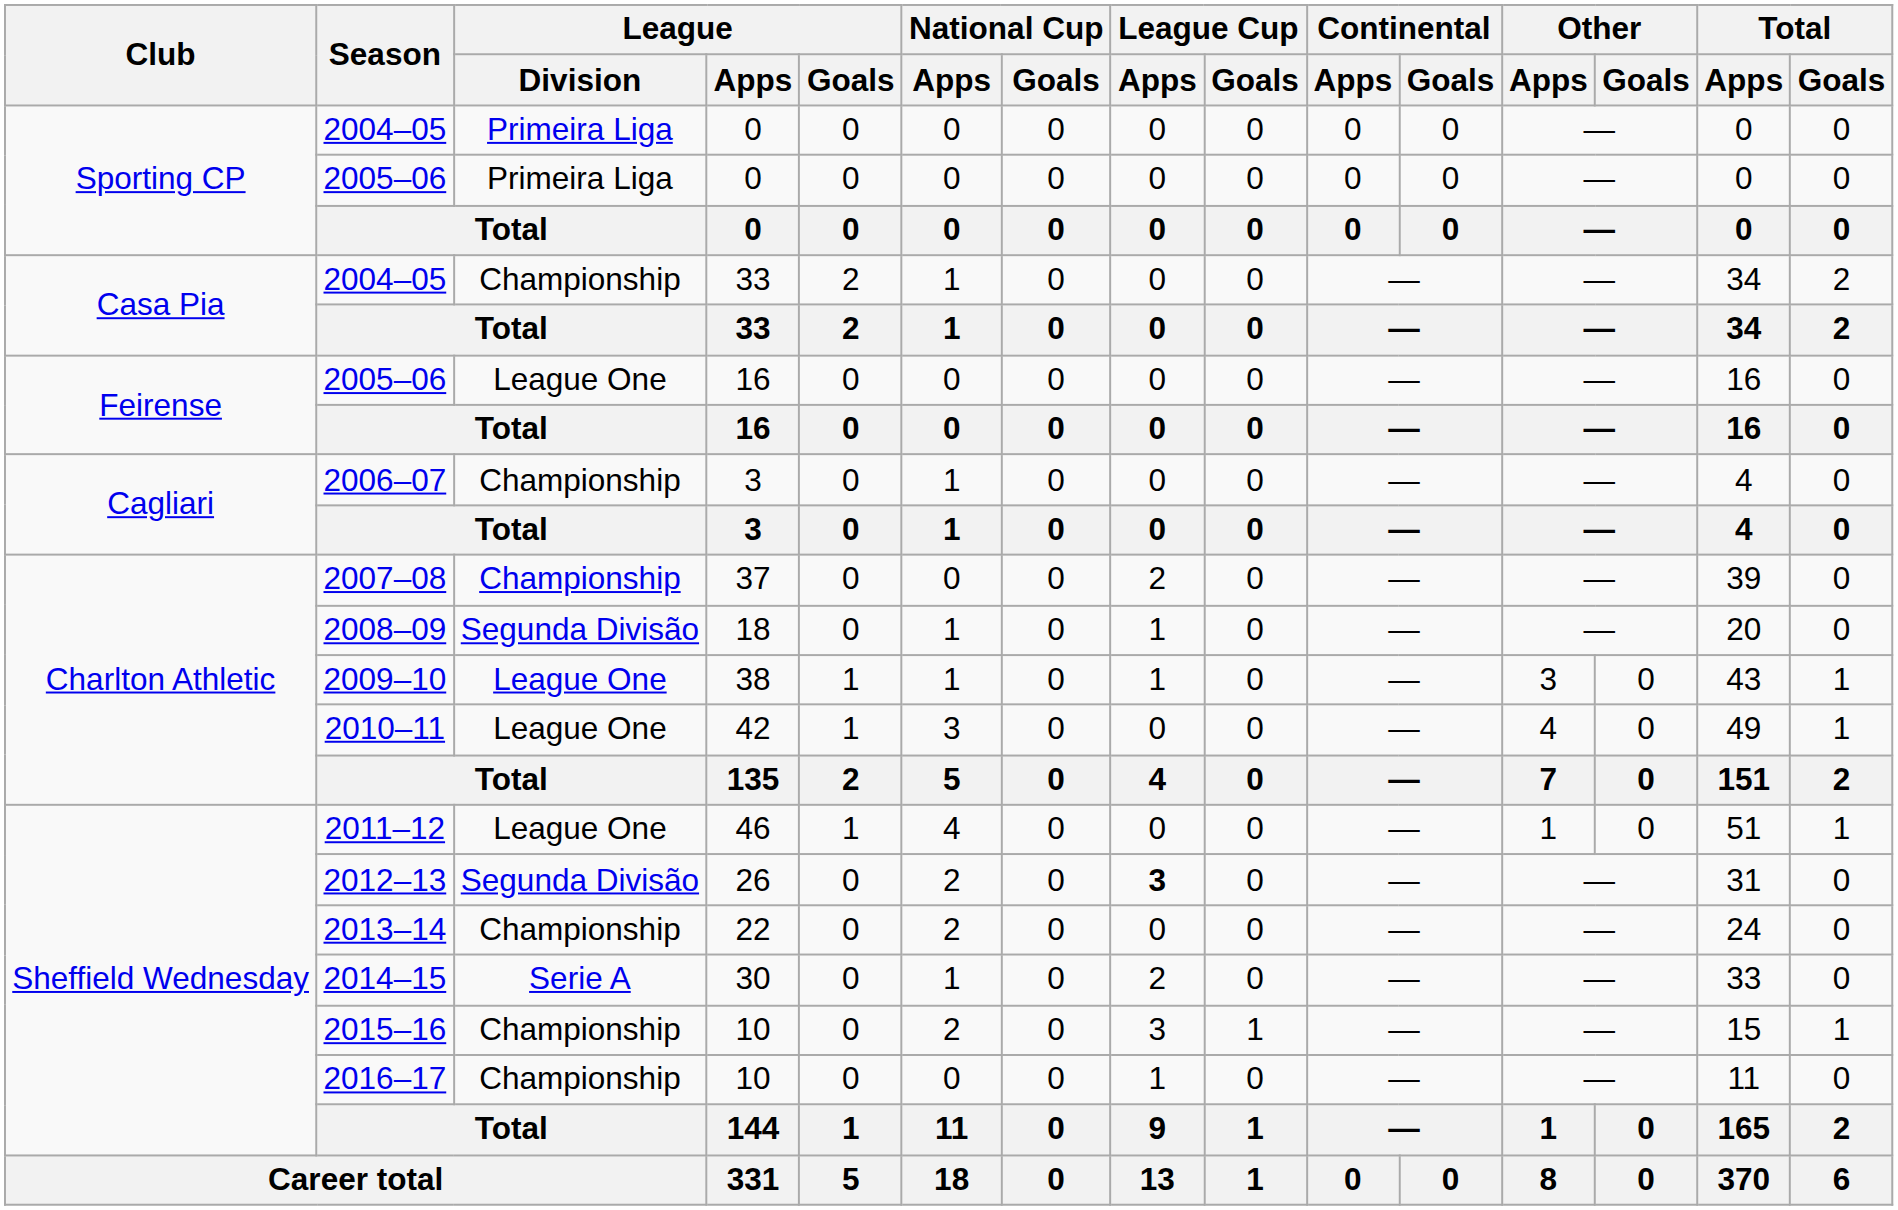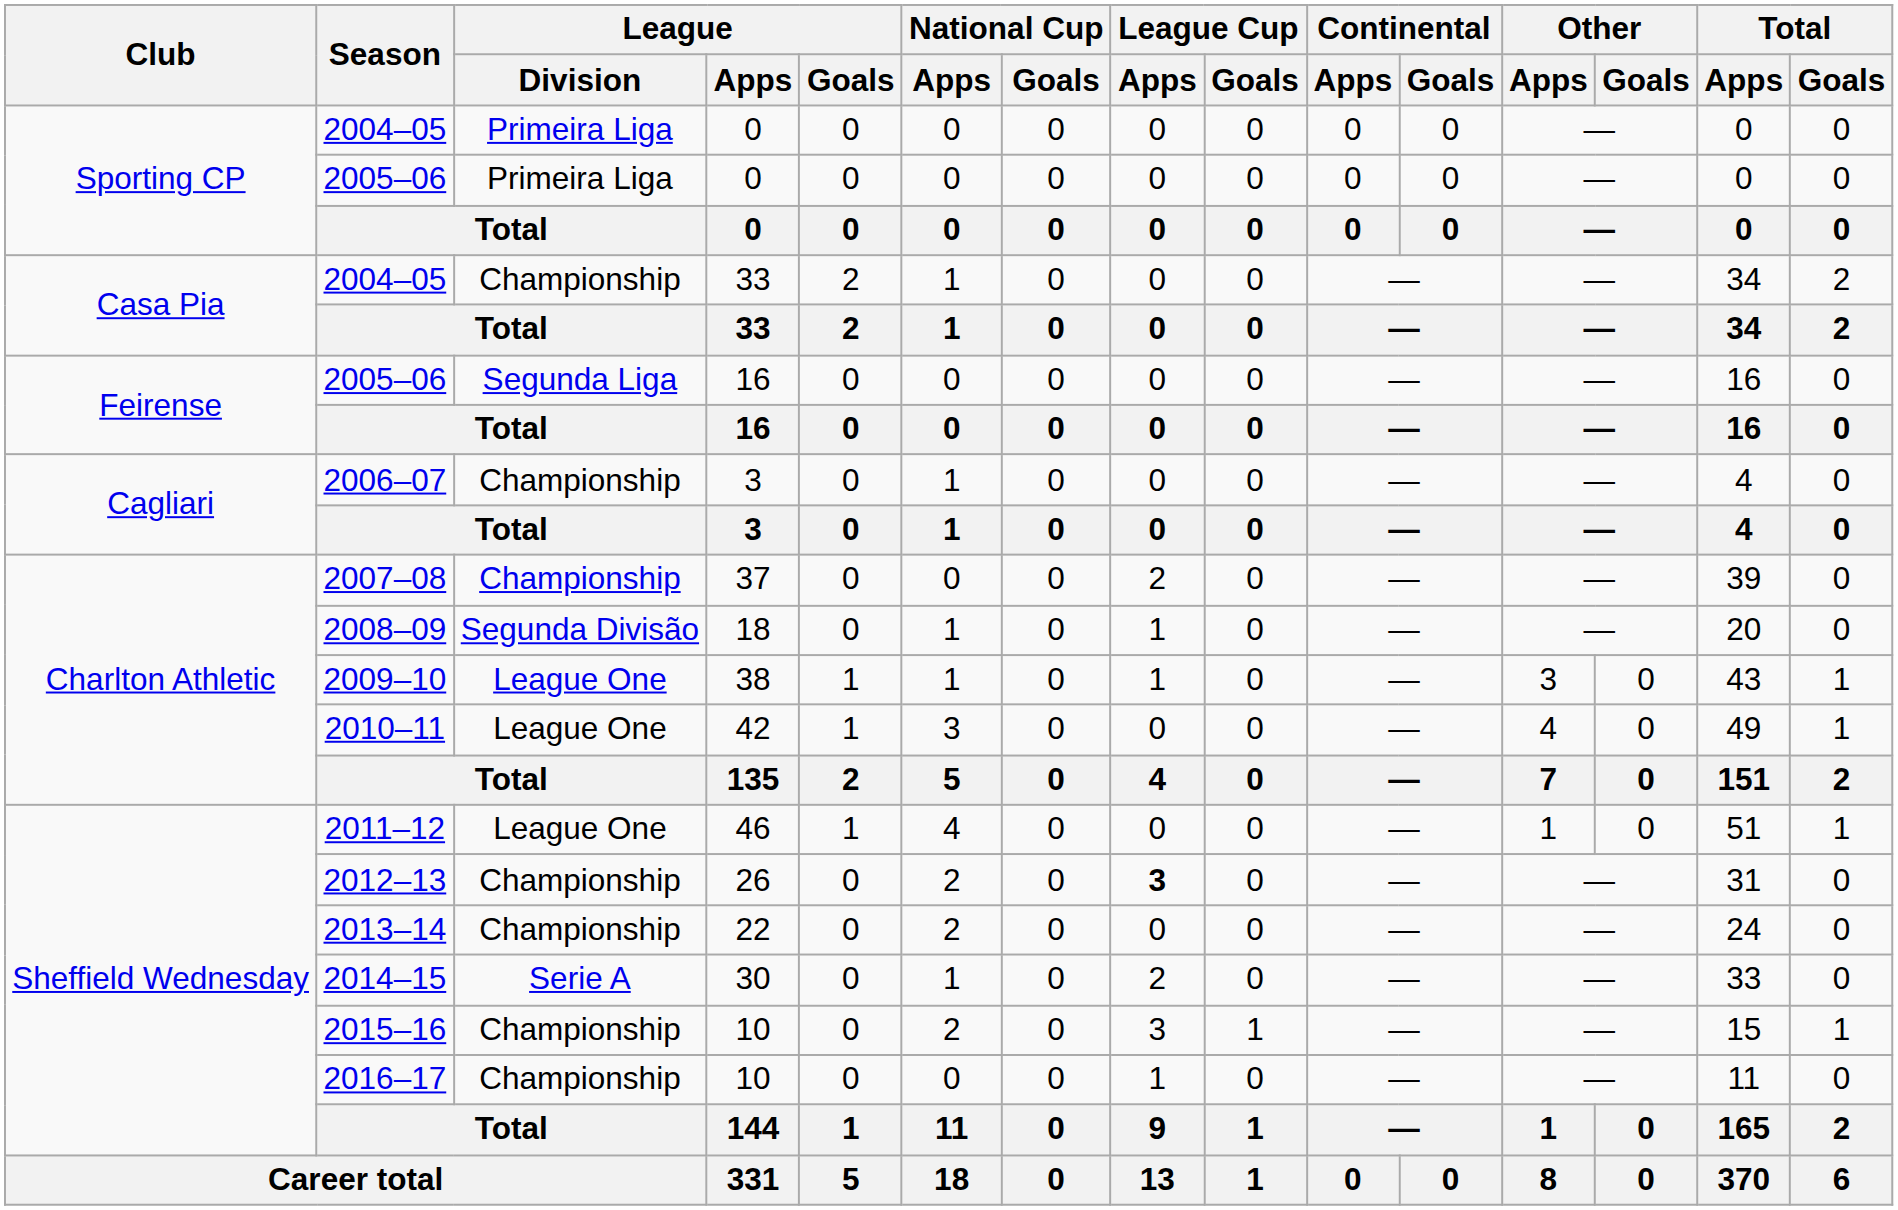 <table class="wikitable" style="text-align: center;">
 <tr>
 <th rowspan="2">Club</th>
 <th rowspan="2">Season</th>
 <th colspan="3">League</th>
 <th colspan="2">National Cup</th>
 <th colspan="2">League Cup</th>
 <th colspan="2">Continental</th>
 <th colspan="2">Other</th>
 <th colspan="2">Total</th>
 </tr>
 <tr>
 <th>Division</th>
 <th>Apps</th>
 <th>Goals</th>
 <th>Apps</th>
 <th>Goals</th>
 <th>Apps</th>
 <th>Goals</th>
 <th>Apps</th>
 <th>Goals</th>
 <th>Apps</th>
 <th>Goals</th>
 <th>Apps</th>
 <th>Goals</th>
 </tr>
 <tr>
 <td rowspan="3" valign="center"><a href='#'>Sporting CP</a></td>
 <td><a href='#'>2004–05</a></td>
 <td><a href='#'>Primeira Liga</a></td>
 <td>0</td>
 <td>0</td>
 <td>0</td>
 <td>0</td>
 <td>0</td>
 <td>0</td>
 <td>0</td>
 <td>0</td>
 <td colspan="2">—</td>
 <td>0</td>
 <td>0</td>
 </tr>
 <tr>
 <td><a href='#'>2005–06</a></td>
 <td>Primeira Liga</td>
 <td>0</td>
 <td>0</td>
 <td>0</td>
 <td>0</td>
 <td>0</td>
 <td>0</td>
 <td>0</td>
 <td>0</td>
 <td colspan="2">—</td>
 <td>0</td>
 <td>0</td>
 </tr>
 <tr>
 <th colspan="2">Total</th>
 <th>0</th>
 <th>0</th>
 <th>0</th>
 <th>0</th>
 <th>0</th>
 <th>0</th>
 <th>0</th>
 <th>0</th>
 <th colspan="2">—</th>
 <th>0</th>
 <th>0</th>
 </tr>
 <tr>
 <td rowspan="2" valign="center"><a href='#'>Casa Pia</a></td>
 <td><a href='#'>2004–05</a></td>
 <td>Championship</td>
 <td>33</td>
 <td>2</td>
 <td>1</td>
 <td>0</td>
 <td>0</td>
 <td>0</td>
 <td colspan="2">—</td>
 <td colspan="2">—</td>
 <td>34</td>
 <td>2</td>
 </tr>
 <tr>
 <th colspan="2">Total</th>
 <th>33</th>
 <th>2</th>
 <th>1</th>
 <th>0</th>
 <th>0</th>
 <th>0</th>
 <th colspan="2">—</th>
 <th colspan="2">—</th>
 <th>34</th>
 <th>2</th>
 </tr>
 <tr>
 <td rowspan="2" valign="center"><a href='#'>Feirense</a></td>
 <td><a href='#'>2005–06</a></td>
-<td>League One</td>
+<td><a href='#'>Segunda Liga</a></td>
 <td>16</td>
 <td>0</td>
 <td>0</td>
 <td>0</td>
 <td>0</td>
 <td>0</td>
 <td colspan="2">—</td>
 <td colspan="2">—</td>
 <td>16</td>
 <td>0</td>
 </tr>
 <tr>
 <th colspan="2">Total</th>
 <th>16</th>
 <th>0</th>
 <th>0</th>
 <th>0</th>
 <th>0</th>
 <th>0</th>
 <th colspan="2">—</th>
 <th colspan="2">—</th>
 <th>16</th>
 <th>0</th>
 </tr>
 <tr>
 <td rowspan="2" valign="center"><a href='#'>Cagliari</a></td>
 <td><a href='#'>2006–07</a></td>
 <td>Championship</td>
 <td>3</td>
 <td>0</td>
 <td>1</td>
 <td>0</td>
 <td>0</td>
 <td>0</td>
 <td colspan="2">—</td>
 <td colspan="2">—</td>
 <td>4</td>
 <td>0</td>
 </tr>
 <tr>
 <th colspan="2">Total</th>
 <th>3</th>
 <th>0</th>
 <th>1</th>
 <th>0</th>
 <th>0</th>
 <th>0</th>
 <th colspan="2">—</th>
 <th colspan="2">—</th>
 <th>4</th>
 <th>0</th>
 </tr>
 <tr>
 <td rowspan="5" valign="center"><a href='#'>Charlton Athletic</a></td>
 <td><a href='#'>2007–08</a></td>
 <td><a href='#'>Championship</a></td>
 <td>37</td>
 <td>0</td>
 <td>0</td>
 <td>0</td>
 <td>2</td>
 <td>0</td>
 <td colspan="2">—</td>
 <td colspan="2">—</td>
 <td>39</td>
 <td>0</td>
 </tr>
 <tr>
 <td><a href='#'>2008–09</a></td>
 <td><a href='#'>Segunda Divisão</a></td>
 <td>18</td>
 <td>0</td>
 <td>1</td>
 <td>0</td>
 <td>1</td>
 <td>0</td>
 <td colspan="2">—</td>
 <td colspan="2">—</td>
 <td>20</td>
 <td>0</td>
 </tr>
 <tr>
 <td><a href='#'>2009–10</a></td>
 <td><a href='#'>League One</a></td>
 <td>38</td>
 <td>1</td>
 <td>1</td>
 <td>0</td>
 <td>1</td>
 <td>0</td>
 <td colspan="2">—</td>
 <td>3</td>
 <td>0</td>
 <td>43</td>
 <td>1</td>
 </tr>
 <tr>
 <td><a href='#'>2010–11</a></td>
 <td>League One</td>
 <td>42</td>
 <td>1</td>
 <td>3</td>
 <td>0</td>
 <td>0</td>
 <td>0</td>
 <td colspan="2">—</td>
 <td>4</td>
 <td>0</td>
 <td>49</td>
 <td>1</td>
 </tr>
 <tr>
 <th colspan="2">Total</th>
 <th>135</th>
 <th>2</th>
 <th>5</th>
 <th>0</th>
 <th>4</th>
 <th>0</th>
 <th colspan="2">—</th>
 <th>7</th>
 <th>0</th>
 <th>151</th>
 <th>2</th>
 </tr>
 <tr>
 <td rowspan="7" valign="center"><a href='#'>Sheffield Wednesday</a></td>
 <td><a href='#'>2011–12</a></td>
 <td>League One</td>
 <td>46</td>
 <td>1</td>
 <td>4</td>
 <td>0</td>
 <td>0</td>
 <td>0</td>
 <td colspan="2">—</td>
 <td>1</td>
 <td>0</td>
 <td>51</td>
 <td>1</td>
 </tr>
 <tr>
 <td><a href='#'>2012–13</a></td>
-<td><a href='#'>Segunda Divisão</a></td>
+<td>Championship</td>
 <td>26</td>
 <td>0</td>
 <td>2</td>
 <td>0</td>
 <td><strong>3</strong></td>
 <td>0</td>
 <td colspan="2">—</td>
 <td colspan="2">—</td>
 <td>31</td>
 <td>0</td>
 </tr>
 <tr>
 <td><a href='#'>2013–14</a></td>
 <td>Championship</td>
 <td>22</td>
 <td>0</td>
 <td>2</td>
 <td>0</td>
 <td>0</td>
 <td>0</td>
 <td colspan="2">—</td>
 <td colspan="2">—</td>
 <td>24</td>
 <td>0</td>
 </tr>
 <tr>
 <td><a href='#'>2014–15</a></td>
 <td><a href='#'>Serie A</a></td>
 <td>30</td>
 <td>0</td>
 <td>1</td>
 <td>0</td>
 <td>2</td>
 <td>0</td>
 <td colspan="2">—</td>
 <td colspan="2">—</td>
 <td>33</td>
 <td>0</td>
 </tr>
 <tr>
 <td><a href='#'>2015–16</a></td>
 <td>Championship</td>
 <td>10</td>
 <td>0</td>
 <td>2</td>
 <td>0</td>
 <td>3</td>
 <td>1</td>
 <td colspan="2">—</td>
 <td colspan="2">—</td>
 <td>15</td>
 <td>1</td>
 </tr>
 <tr>
 <td><a href='#'>2016–17</a></td>
 <td>Championship</td>
 <td>10</td>
 <td>0</td>
 <td>0</td>
 <td>0</td>
 <td>1</td>
 <td>0</td>
 <td colspan="2">—</td>
 <td colspan="2">—</td>
 <td>11</td>
 <td>0</td>
 </tr>
 <tr>
 <th colspan="2">Total</th>
 <th>144</th>
 <th>1</th>
 <th>11</th>
 <th>0</th>
 <th>9</th>
 <th>1</th>
 <th colspan="2">—</th>
 <th>1</th>
 <th>0</th>
 <th>165</th>
 <th>2</th>
 </tr>
 <tr>
 <th colspan="3">Career total</th>
 <th>331</th>
 <th>5</th>
 <th>18</th>
 <th>0</th>
 <th>13</th>
 <th>1</th>
 <th>0</th>
 <th>0</th>
 <th>8</th>
 <th>0</th>
 <th>370</th>
 <th>6</th>
 </tr>
 </table>
